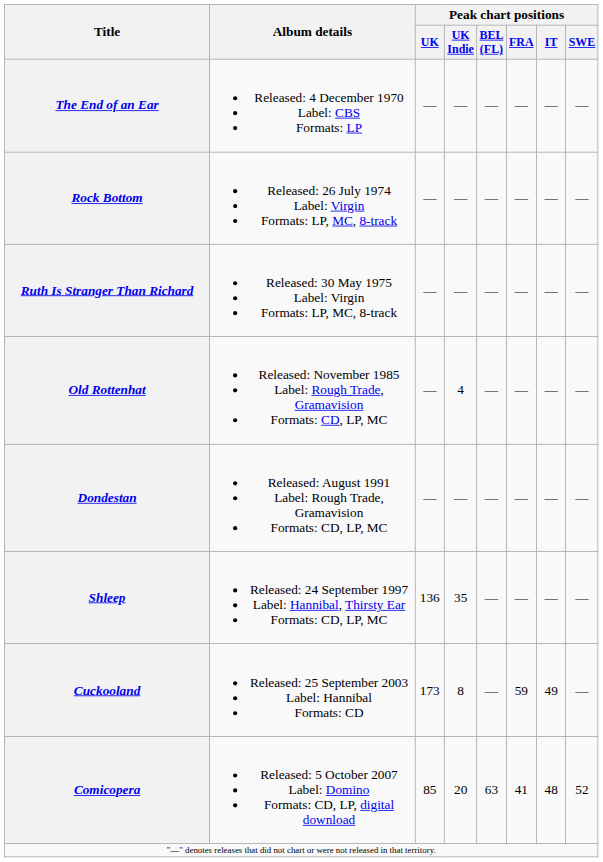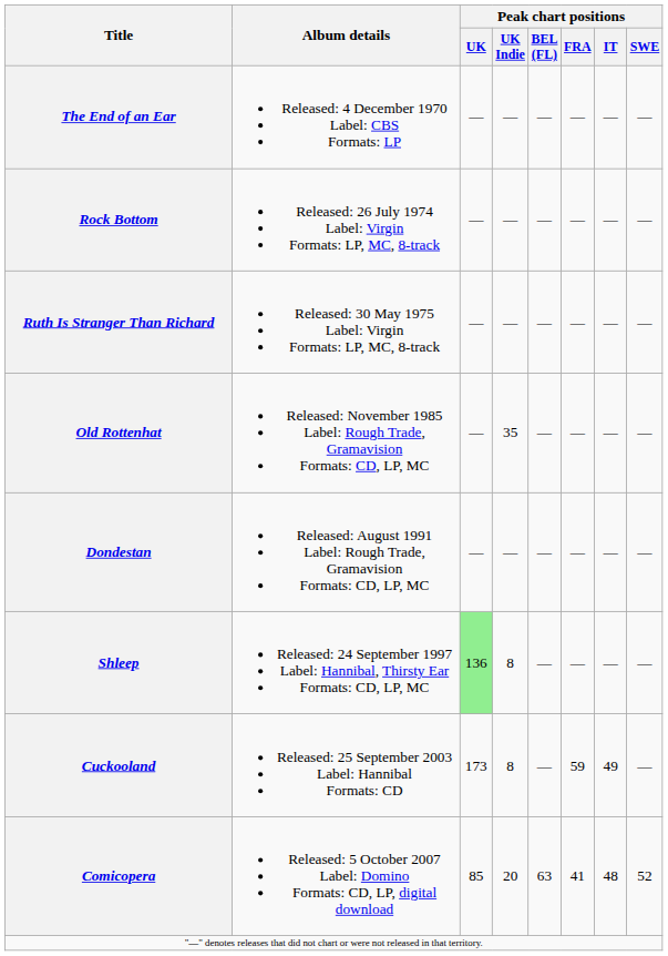 <table class="wikitable plainrowheaders" style="text-align:center;">
 <tr>
 <th rowspan="2" scope="col" style="width:15em;">Title</th>
 <th rowspan="2" scope="col" style="width:15em;">Album details</th>
 <th colspan="6">Peak chart positions</th>
 </tr>
 <tr>
 <th scope="col" style="width:2em;font-size:90%;"><a href='#'>UK</a><br></th>
 <th scope="col" style="width:2em;font-size:90%;"><a href='#'>UK Indie</a><br></th>
 <th scope="col" style="width:2em;font-size:90%;"><a href='#'>BEL<br>(FL)</a><br></th>
 <th scope="col" style="width:2em;font-size:90%;"><a href='#'>FRA</a><br></th>
 <th scope="col" style="width:2em;font-size:90%;"><a href='#'>IT</a><br></th>
 <th scope="col" style="width:2em;font-size:90%;"><a href='#'>SWE</a><br></th>
 </tr>
 <tr>
 <th scope="row"><em><a href='#'>The End of an Ear</a></em></th>
 <td><br><ul><li>Released: 4 December 1970</li><li>Label: <a href='#'>CBS</a></li><li>Formats: <a href='#'>LP</a></li></ul></td>
 <td>—</td>
 <td>—</td>
 <td>—</td>
 <td>—</td>
 <td>—</td>
 <td>—</td>
 </tr>
 <tr>
 <th scope="row"><em><a href='#'>Rock Bottom</a></em></th>
 <td><br><ul><li>Released: 26 July 1974</li><li>Label: <a href='#'>Virgin</a></li><li>Formats: LP, <a href='#'>MC</a>, <a href='#'>8-track</a></li></ul></td>
 <td>—</td>
 <td>—</td>
 <td>—</td>
 <td>—</td>
 <td>—</td>
 <td>—</td>
 </tr>
 <tr>
 <th scope="row"><em><a href='#'>Ruth Is Stranger Than Richard</a></em></th>
 <td><br><ul><li>Released: 30 May 1975</li><li>Label: Virgin</li><li>Formats: LP, MC, 8-track</li></ul></td>
 <td>—</td>
 <td>—</td>
 <td>—</td>
 <td>—</td>
 <td>—</td>
 <td>—</td>
 </tr>
 <tr>
 <th scope="row"><em><a href='#'>Old Rottenhat</a></em></th>
 <td><br><ul><li>Released: November 1985</li><li>Label: <a href='#'>Rough Trade</a>, <a href='#'>Gramavision</a></li><li>Formats: <a href='#'>CD</a>, LP, MC</li></ul></td>
 <td>—</td>
-<td>4</td>
+<td>35</td>
 <td>—</td>
 <td>—</td>
 <td>—</td>
 <td>—</td>
 </tr>
 <tr>
 <th scope="row"><em><a href='#'>Dondestan</a></em></th>
 <td><br><ul><li>Released: August 1991</li><li>Label: Rough Trade, Gramavision</li><li>Formats: CD, LP, MC</li></ul></td>
 <td>—</td>
 <td>—</td>
 <td>—</td>
 <td>—</td>
 <td>—</td>
 <td>—</td>
 </tr>
 <tr>
 <th scope="row"><em><a href='#'>Shleep</a></em></th>
 <td><br><ul><li>Released: 24 September 1997</li><li>Label: <a href='#'>Hannibal</a>, <a href='#'>Thirsty Ear</a></li><li>Formats: CD, LP, MC</li></ul></td>
-<td>136</td>
-<td>35</td>
+<td style="background: lightgreen;">136</td>
+<td>8</td>
 <td>—</td>
 <td>—</td>
 <td>—</td>
 <td>—</td>
 </tr>
 <tr>
 <th scope="row"><em><a href='#'>Cuckooland</a></em></th>
 <td><br><ul><li>Released: 25 September 2003</li><li>Label: Hannibal</li><li>Formats: CD</li></ul></td>
 <td>173</td>
 <td>8</td>
 <td>—</td>
 <td>59</td>
 <td>49</td>
 <td>—</td>
 </tr>
 <tr>
 <th scope="row"><em><a href='#'>Comicopera</a></em></th>
 <td><br><ul><li>Released: 5 October 2007</li><li>Label: <a href='#'>Domino</a></li><li>Formats: CD, LP, <a href='#'>digital download</a></li></ul></td>
 <td>85</td>
 <td>20</td>
 <td>63</td>
 <td>41</td>
 <td>48</td>
 <td>52</td>
 </tr>
 <tr>
 <td colspan="8" style="font-size:8pt">"—" denotes releases that did not chart or were not released in that territory.</td>
 </tr>
 </table>
